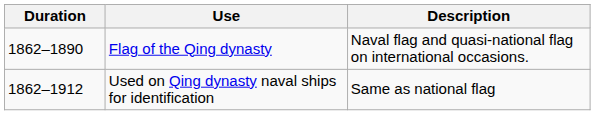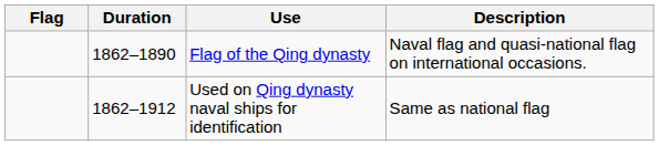 <table class="wikitable" width="100%">
 <tr>
+<th style="width:100px;">Flag</th>
 <th style="width:100px;">Duration</th>
 <th style="width:250px;">Use</th>
 <th style="min-width:250px">Description</th>
 </tr>
 <tr>
+<td></td>
 <td>1862–1890</td>
 <td><a href='#'>Flag of the Qing dynasty</a></td>
 <td>Naval flag and quasi-national flag on international occasions.</td>
 </tr>
 <tr>
+<td></td>
 <td>1862–1912</td>
 <td>Used on <a href='#'>Qing dynasty</a> naval ships for identification</td>
 <td>Same as national flag</td>
 </tr>
 </table>
